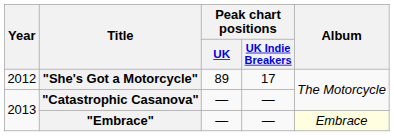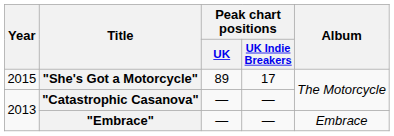 <table class="wikitable plainrowheaders" style="text-align:center;">
 <tr>
 <th scope="col" rowspan="2">Year</th>
 <th scope="col" rowspan="2" style="width:">Title</th>
 <th scope="col" colspan="2">Peak chart positions</th>
 <th scope="col" rowspan="2" style="width:">Album</th>
 </tr>
 <tr>
 <th scope="col" style="width:3em;font-size:90%;"><a href='#'>UK</a></th>
 <th scope="col" style="width:3em;font-size:85%;"><a href='#'>UK Indie Breakers</a></th>
 </tr>
 <tr>
-<td>2012</td>
+<td>2015</td>
 <th scope="row">"She's Got a Motorcycle"</th>
 <td>89</td>
 <td>17</td>
 <td rowspan="2"><em>The Motorcycle</em></td>
 </tr>
 <tr>
 <td scope="row" rowspan="2">2013</td>
 <th scope="row">"Catastrophic Casanova"</th>
 <td>—</td>
 <td>—</td>
 </tr>
 <tr>
 <th scope="row">"Embrace"</th>
 <td>—</td>
 <td>—</td>
-<td style="background: lightyellow;"><em>Embrace</em></td>
+<td><em>Embrace</em></td>
 </tr>
 </table>
